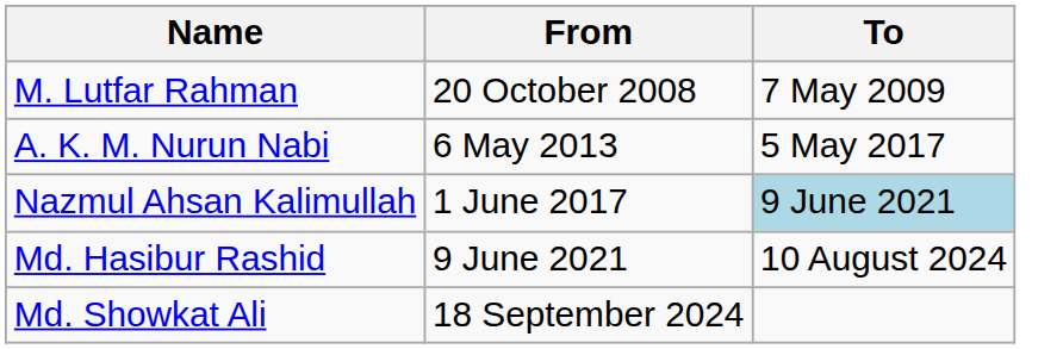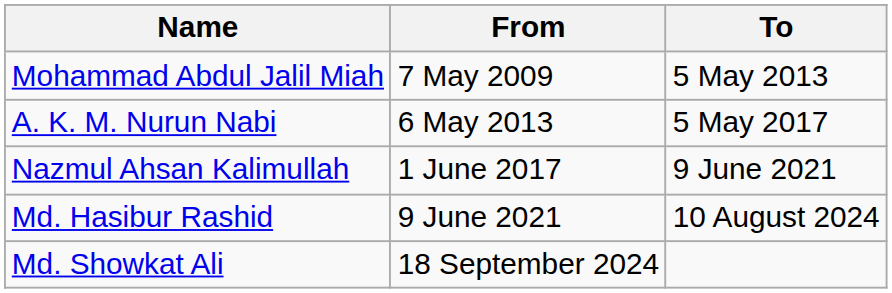 <table class="wikitable" border="1">
 <tr>
 <th>Name</th>
 <th>From</th>
 <th>To</th>
 </tr>
 <tr>
-<td><a href='#'>M. Lutfar Rahman</a></td>
-<td>20 October 2008</td>
+<td><a href='#'>Mohammad Abdul Jalil Miah</a></td>
 <td>7 May 2009</td>
+<td>5 May 2013</td>
 </tr>
 <tr>
 <td><a href='#'>A. K. M. Nurun Nabi</a></td>
 <td>6 May 2013</td>
 <td>5 May 2017</td>
 </tr>
 <tr>
 <td><a href='#'>Nazmul Ahsan Kalimullah</a></td>
 <td>1 June 2017</td>
-<td style="background: lightblue;">9 June 2021</td>
+<td>9 June 2021</td>
 </tr>
 <tr>
 <td><a href='#'>Md. Hasibur Rashid</a></td>
 <td>9 June 2021</td>
 <td>10 August 2024</td>
 </tr>
 <tr>
 <td><a href='#'>Md. Showkat Ali</a></td>
 <td>18 September 2024</td>
 <td></td>
 </tr>
 </table>
